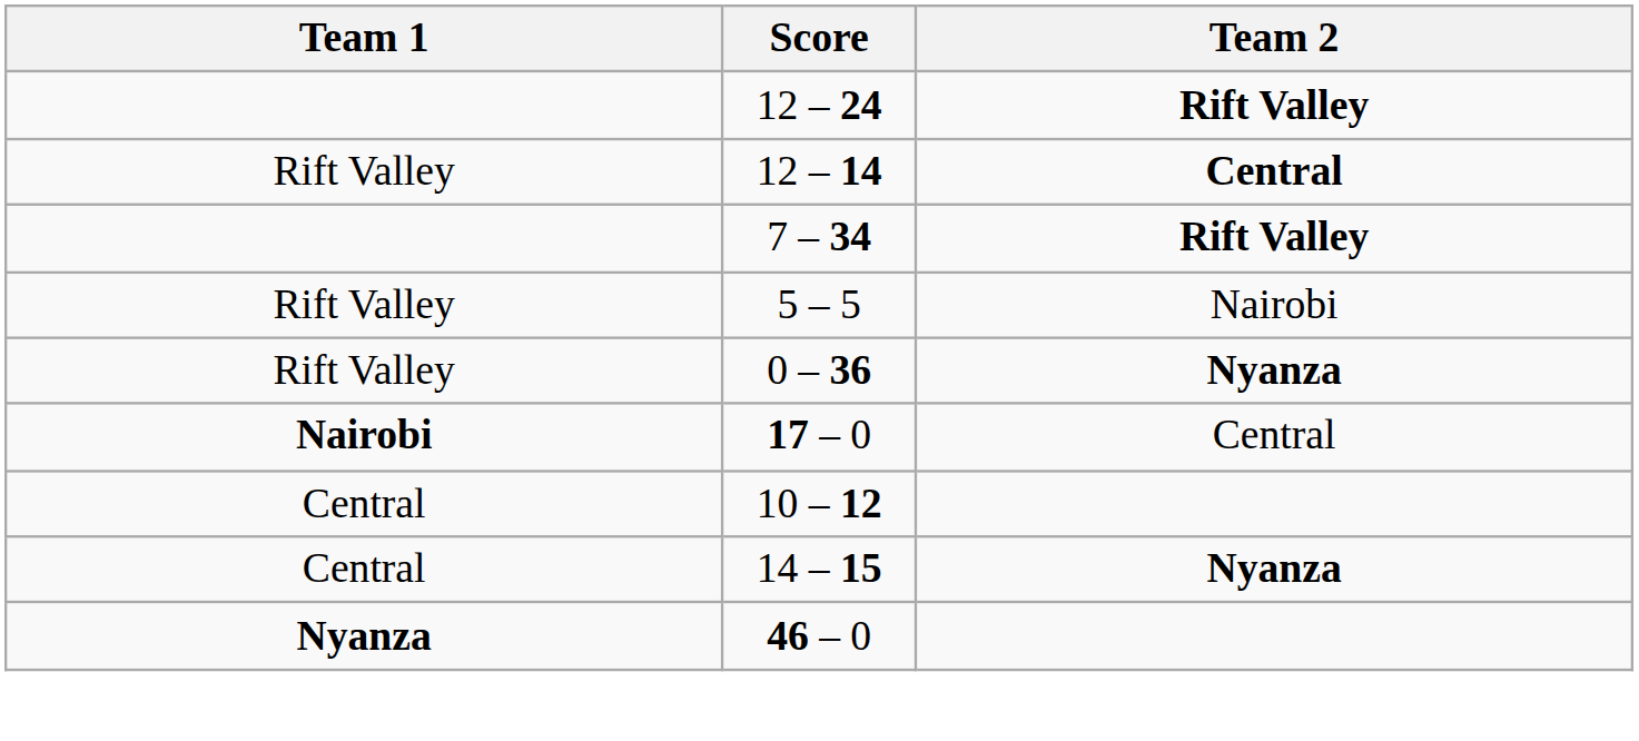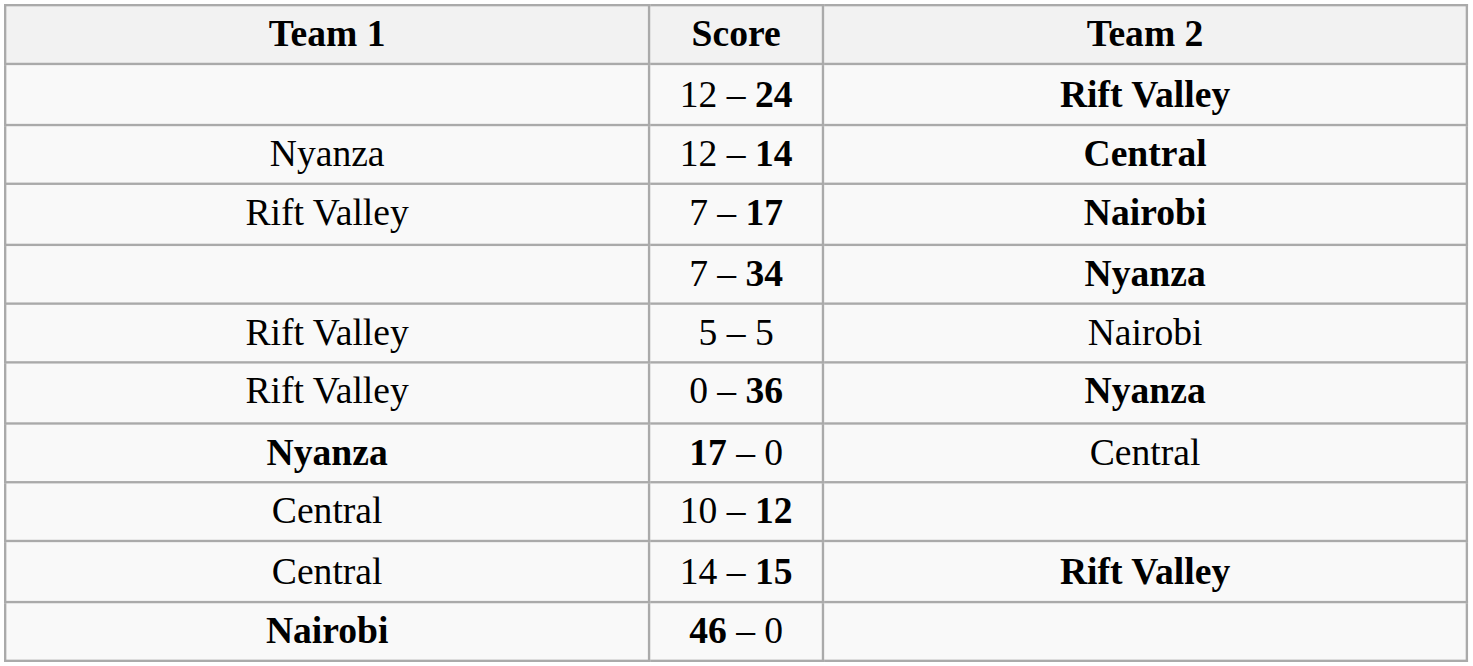 <table class="wikitable" style="text-align: center;">
 <tr>
 <th style="width:200pt;">Team 1</th>
 <th style="width:50pt;">Score</th>
 <th style="width:200pt;">Team 2</th>
 </tr>
 <tr>
 <td></td>
 <td>12 – <strong>24</strong></td>
 <td><strong>Rift Valley</strong></td>
 </tr>
 <tr>
-<td>Rift Valley</td>
+<td>Nyanza</td>
 <td>12 – <strong>14</strong></td>
 <td><strong>Central</strong></td>
 </tr>
 <tr>
+<td>Rift Valley</td>
+<td>7 – <strong>17</strong></td>
+<td><strong>Nairobi</strong></td>
+</tr>
+<tr>
 <td></td>
 <td>7 – <strong>34</strong></td>
-<td><strong>Rift Valley</strong></td>
+<td><strong>Nyanza</strong></td>
 </tr>
 <tr>
 <td>Rift Valley</td>
 <td>5 – 5</td>
 <td>Nairobi</td>
 </tr>
 <tr>
 <td>Rift Valley</td>
 <td>0 – <strong>36</strong></td>
 <td><strong>Nyanza</strong></td>
 </tr>
 <tr>
-<td><strong>Nairobi</strong></td>
+<td><strong>Nyanza</strong></td>
 <td><strong>17</strong> – 0</td>
 <td>Central</td>
 </tr>
 <tr>
 <td>Central</td>
 <td>10 – <strong>12</strong></td>
 <td><strong></strong></td>
 </tr>
 <tr>
 <td>Central</td>
 <td>14 – <strong>15</strong></td>
-<td><strong>Nyanza</strong></td>
+<td><strong>Rift Valley</strong></td>
 </tr>
 <tr>
-<td><strong>Nyanza</strong></td>
+<td><strong>Nairobi</strong></td>
 <td><strong>46</strong> – 0</td>
 <td></td>
 </tr>
 </table>
